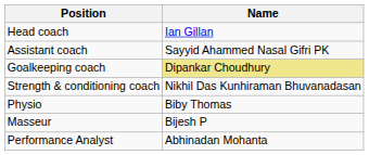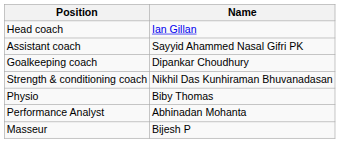 <table class="wikitable">
 <tr>
 <th>Position</th>
 <th>Name</th>
 </tr>
 <tr>
 <td>Head coach</td>
 <td> <a href='#'>Ian Gillan</a></td>
 </tr>
 <tr>
 <td>Assistant coach</td>
 <td> Sayyid Ahammed  Nasal Gifri PK</td>
 </tr>
 <tr>
 <td>Goalkeeping coach</td>
-<td style="background: khaki;"> Dipankar Choudhury</td>
+<td> Dipankar Choudhury</td>
 </tr>
 <tr>
 <td>Strength & conditioning coach</td>
 <td> Nikhil Das Kunhiraman Bhuvanadasan</td>
 </tr>
 <tr>
 <td>Physio</td>
 <td> Biby Thomas</td>
 </tr>
 <tr>
+<td>Performance Analyst</td>
+<td> Abhinadan Mohanta</td>
+</tr>
+<tr>
 <td>Masseur</td>
 <td> Bijesh P</td>
 </tr>
-<tr>
-<td>Performance Analyst</td>
-<td> Abhinadan Mohanta</td>
-</tr>
 </table>
